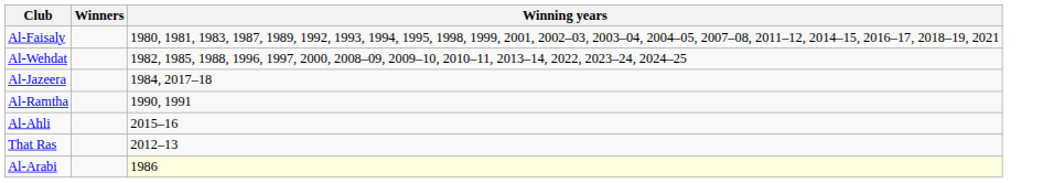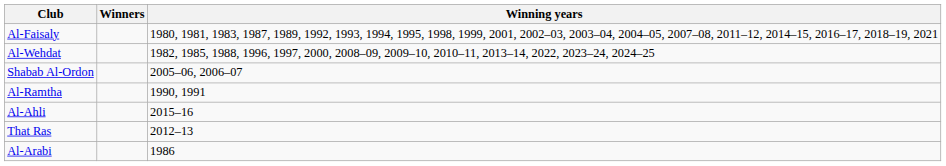 <table class="wikitable">
 <tr>
 <th>Club</th>
 <th>Winners</th>
 <th>Winning years</th>
 </tr>
 <tr>
 <td><a href='#'>Al-Faisaly</a></td>
 <td></td>
 <td>1980, 1981, 1983, 1987, 1989, 1992, 1993, 1994, 1995, 1998, 1999, 2001, 2002–03, 2003–04, 2004–05, 2007–08, 2011–12, 2014–15, 2016–17, 2018–19, 2021</td>
 </tr>
 <tr>
 <td><a href='#'>Al-Wehdat</a></td>
 <td></td>
 <td>1982, 1985, 1988, 1996, 1997, 2000, 2008–09, 2009–10, 2010–11, 2013–14, 2022, 2023–24, 2024–25</td>
 </tr>
 <tr>
-<td><a href='#'>Al-Jazeera</a></td>
+<td><a href='#'>Shabab Al-Ordon</a></td>
 <td></td>
-<td>1984, 2017–18</td>
+<td>2005–06, 2006–07</td>
 </tr>
 <tr>
 <td><a href='#'>Al-Ramtha</a></td>
 <td></td>
 <td>1990, 1991</td>
 </tr>
 <tr>
 <td><a href='#'>Al-Ahli</a></td>
 <td></td>
 <td>2015–16</td>
 </tr>
 <tr>
 <td><a href='#'>That Ras</a></td>
 <td></td>
 <td>2012–13</td>
 </tr>
 <tr>
 <td><a href='#'>Al-Arabi</a></td>
 <td></td>
-<td style="background: lightyellow;">1986</td>
+<td>1986</td>
 </tr>
 </table>
